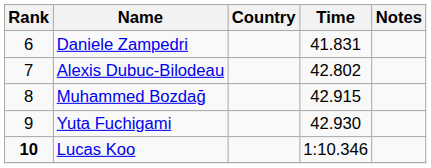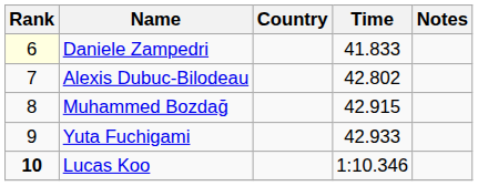 <table class="wikitable sortable" style="text-align:center">
 <tr>
 <th>Rank</th>
 <th>Name</th>
 <th>Country</th>
 <th>Time</th>
 <th>Notes</th>
 </tr>
 <tr>
-<td>6</td>
+<td style="background: lightyellow;">6</td>
 <td align=left><a href='#'>Daniele Zampedri</a></td>
 <td align=left></td>
-<td>41.831</td>
+<td>41.833</td>
 <td></td>
 </tr>
 <tr>
 <td>7</td>
 <td align=left><a href='#'>Alexis Dubuc-Bilodeau</a></td>
 <td align=left></td>
 <td>42.802</td>
 <td></td>
 </tr>
 <tr>
 <td>8</td>
 <td align=left><a href='#'>Muhammed Bozdağ</a></td>
 <td align=left></td>
 <td>42.915</td>
 <td></td>
 </tr>
 <tr>
 <td>9</td>
 <td align=left><a href='#'>Yuta Fuchigami</a></td>
 <td align=left></td>
-<td>42.930</td>
+<td>42.933</td>
 <td></td>
 </tr>
 <tr>
 <td><strong>10</strong></td>
 <td align=left><a href='#'>Lucas Koo</a></td>
 <td align=left></td>
 <td>1:10.346</td>
 <td></td>
 </tr>
 <tr>
 </tr>
 </table>
